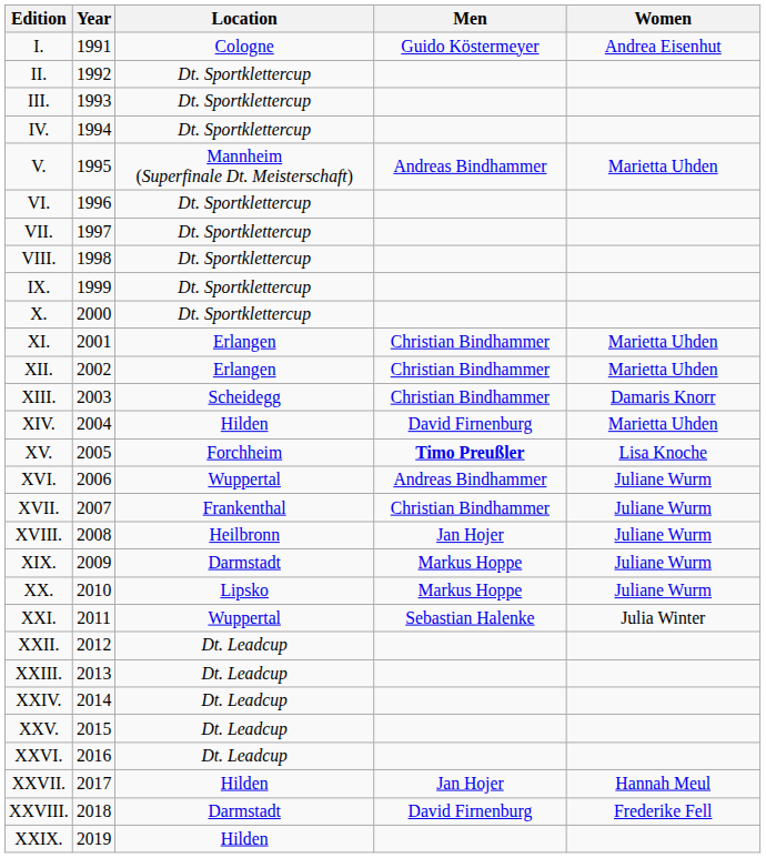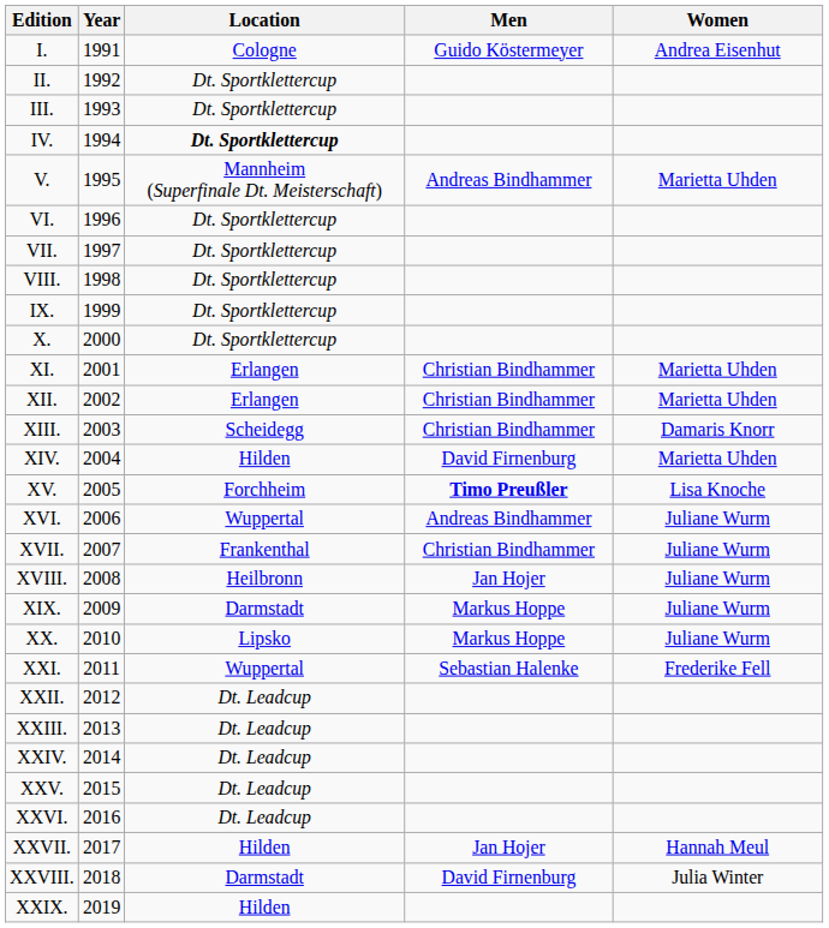 <table class="wikitable">
 <tr>
 <th>Edition</th>
 <th>Year</th>
 <th style="width:230px">Location</th>
 <th style="width:170px">Men</th>
 <th style="width:170px">Women</th>
 </tr>
 <tr align="center">
 <td>I.</td>
 <td>1991</td>
 <td><a href='#'>Cologne</a></td>
 <td><a href='#'>Guido Köstermeyer</a></td>
 <td><a href='#'>Andrea Eisenhut</a></td>
 </tr>
 <tr align="center">
 <td>II.</td>
 <td>1992</td>
 <td><em>Dt. Sportklettercup</em></td>
 <td></td>
 <td></td>
 </tr>
 <tr align="center">
 <td>III.</td>
 <td>1993</td>
 <td><em>Dt. Sportklettercup</em></td>
 <td></td>
 <td></td>
 </tr>
 <tr align="center">
 <td>IV.</td>
 <td>1994</td>
-<td><em>Dt. Sportklettercup</em></td>
+<td><strong><em>Dt. Sportklettercup</em></strong></td>
 <td></td>
 <td></td>
 </tr>
 <tr align="center">
 <td>V.</td>
 <td>1995</td>
 <td><a href='#'>Mannheim</a><br>(<em>Superfinale Dt. Meisterschaft</em>)</td>
 <td><a href='#'>Andreas Bindhammer</a></td>
 <td><a href='#'>Marietta Uhden</a></td>
 </tr>
 <tr align="center">
 <td>VI.</td>
 <td>1996</td>
 <td><em>Dt. Sportklettercup</em></td>
 <td></td>
 <td></td>
 </tr>
 <tr align="center">
 <td>VII.</td>
 <td>1997</td>
 <td><em>Dt. Sportklettercup</em></td>
 <td></td>
 <td></td>
 </tr>
 <tr align="center">
 <td>VIII.</td>
 <td>1998</td>
 <td><em>Dt. Sportklettercup</em></td>
 <td></td>
 <td></td>
 </tr>
 <tr align="center">
 <td>IX.</td>
 <td>1999</td>
 <td><em>Dt. Sportklettercup</em></td>
 <td></td>
 <td></td>
 </tr>
 <tr align="center">
 <td>X.</td>
 <td>2000</td>
 <td><em>Dt. Sportklettercup</em></td>
 <td></td>
 <td></td>
 </tr>
 <tr align="center">
 <td>XI.</td>
 <td>2001</td>
 <td><a href='#'>Erlangen</a></td>
 <td><a href='#'>Christian Bindhammer</a></td>
 <td><a href='#'>Marietta Uhden</a></td>
 </tr>
 <tr align="center">
 <td>XII.</td>
 <td>2002</td>
 <td><a href='#'>Erlangen</a></td>
 <td><a href='#'>Christian Bindhammer</a></td>
 <td><a href='#'>Marietta Uhden</a></td>
 </tr>
 <tr align="center">
 <td>XIII.</td>
 <td>2003</td>
 <td><a href='#'>Scheidegg</a></td>
 <td><a href='#'>Christian Bindhammer</a></td>
 <td><a href='#'>Damaris Knorr</a></td>
 </tr>
 <tr align="center">
 <td>XIV.</td>
 <td>2004</td>
 <td><a href='#'>Hilden</a></td>
 <td><a href='#'>David Firnenburg</a></td>
 <td><a href='#'>Marietta Uhden</a></td>
 </tr>
 <tr align="center">
 <td>XV.</td>
 <td>2005</td>
 <td><a href='#'>Forchheim</a></td>
 <td><strong><a href='#'>Timo Preußler</a></strong></td>
 <td><a href='#'>Lisa Knoche</a></td>
 </tr>
 <tr align="center">
 <td>XVI.</td>
 <td>2006</td>
 <td><a href='#'>Wuppertal</a></td>
 <td><a href='#'>Andreas Bindhammer</a></td>
 <td><a href='#'>Juliane Wurm</a></td>
 </tr>
 <tr align="center">
 <td>XVII.</td>
 <td>2007</td>
 <td><a href='#'>Frankenthal</a></td>
 <td><a href='#'>Christian Bindhammer</a></td>
 <td><a href='#'>Juliane Wurm</a></td>
 </tr>
 <tr align="center">
 <td>XVIII.</td>
 <td>2008</td>
 <td><a href='#'>Heilbronn</a></td>
 <td><a href='#'>Jan Hojer</a></td>
 <td><a href='#'>Juliane Wurm</a></td>
 </tr>
 <tr align="center">
 <td>XIX.</td>
 <td>2009</td>
 <td><a href='#'>Darmstadt</a></td>
 <td><a href='#'>Markus Hoppe</a></td>
 <td><a href='#'>Juliane Wurm</a></td>
 </tr>
 <tr align="center">
 <td>XX.</td>
 <td>2010</td>
 <td><a href='#'>Lipsko</a></td>
 <td><a href='#'>Markus Hoppe</a></td>
 <td><a href='#'>Juliane Wurm</a></td>
 </tr>
 <tr align="center">
 <td>XXI.</td>
 <td>2011</td>
 <td><a href='#'>Wuppertal</a></td>
 <td><a href='#'>Sebastian Halenke</a></td>
-<td>Julia Winter</td>
+<td><a href='#'>Frederike Fell</a></td>
 </tr>
 <tr align="center">
 <td>XXII.</td>
 <td>2012</td>
 <td><em>Dt. Leadcup</em></td>
 <td></td>
 <td></td>
 </tr>
 <tr align="center">
 <td>XXIII.</td>
 <td>2013</td>
 <td><em>Dt. Leadcup</em></td>
 <td></td>
 <td></td>
 </tr>
 <tr align="center">
 <td>XXIV.</td>
 <td>2014</td>
 <td><em>Dt. Leadcup</em></td>
 <td></td>
 <td></td>
 </tr>
 <tr align="center">
 <td>XXV.</td>
 <td>2015</td>
 <td><em>Dt. Leadcup</em></td>
 <td></td>
 <td></td>
 </tr>
 <tr align="center">
 <td>XXVI.</td>
 <td>2016</td>
 <td><em>Dt. Leadcup</em></td>
 <td></td>
 <td></td>
 </tr>
 <tr align="center">
 <td>XXVII.</td>
 <td>2017</td>
 <td><a href='#'>Hilden</a></td>
 <td><a href='#'>Jan Hojer</a></td>
 <td><a href='#'>Hannah Meul</a></td>
 </tr>
 <tr align="center">
 <td>XXVIII.</td>
 <td>2018</td>
 <td><a href='#'>Darmstadt</a></td>
 <td><a href='#'>David Firnenburg</a></td>
-<td><a href='#'>Frederike Fell</a></td>
+<td>Julia Winter</td>
 </tr>
 <tr align="center">
 <td>XXIX.</td>
 <td>2019</td>
 <td><a href='#'>Hilden</a></td>
 <td></td>
 <td></td>
 </tr>
 </table>
